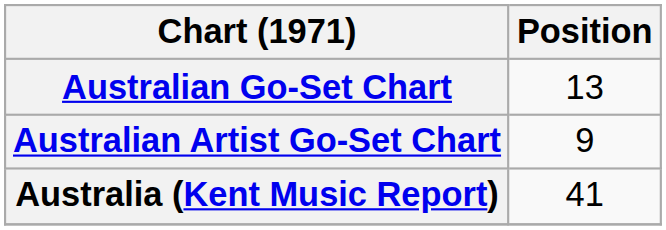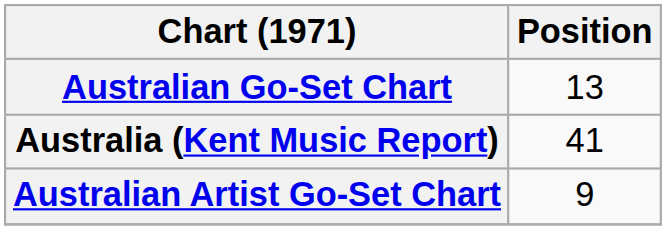 <table class="wikitable sortable plainrowheaders">
 <tr>
 <th scope="col">Chart (1971)</th>
 <th scope="col">Position</th>
 </tr>
 <tr>
 <th scope="row"><a href='#'>Australian Go-Set Chart</a></th>
 <td style="text-align:center;">13</td>
 </tr>
 <tr>
+<th scope="row">Australia (<a href='#'>Kent Music Report</a>)</th>
+<td style="text-align:center;">41</td>
+</tr>
+<tr>
 <th scope="row"><a href='#'>Australian Artist Go-Set Chart</a></th>
 <td style="text-align:center;">9</td>
 </tr>
 <tr>
-<th scope="row">Australia (<a href='#'>Kent Music Report</a>)</th>
-<td style="text-align:center;">41</td>
-</tr>
-<tr>
 </tr>
 </table>
